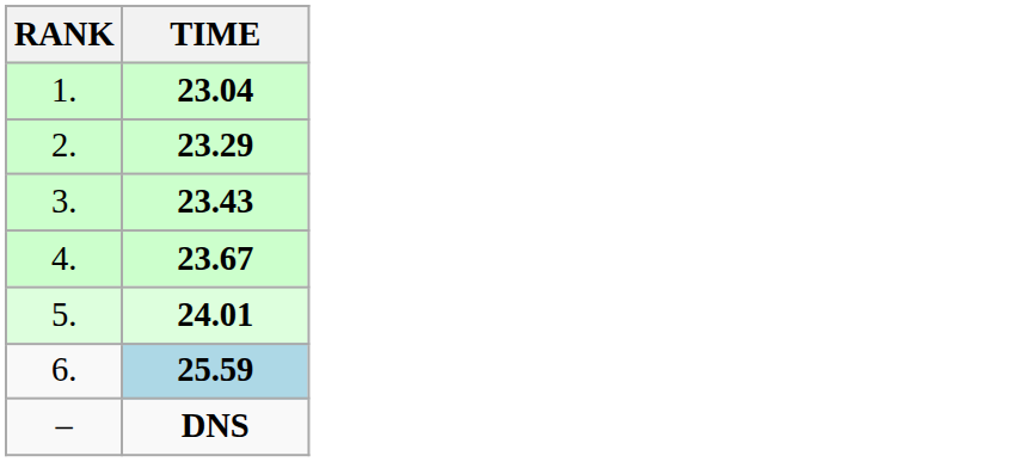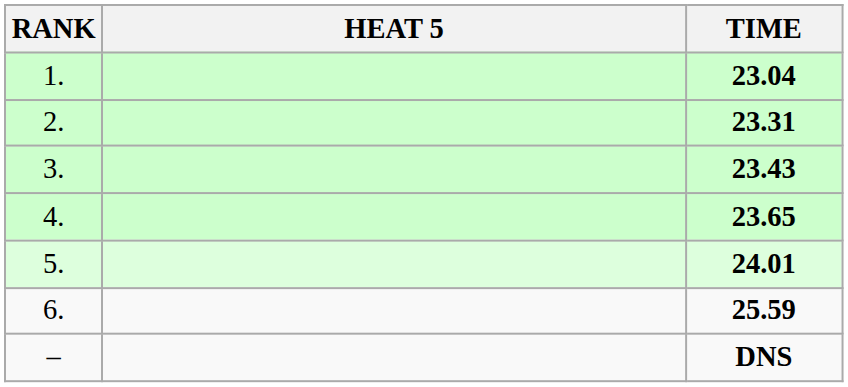 <table class="wikitable" style="border-collapse: collapse; font-size: 90%;">
 <tr>
 <th>RANK</th>
+<th style="width: 20em">HEAT 5</th>
 <th style="width: 5em">TIME</th>
 </tr>
 <tr style="background:#ccffcc;">
 <td align="center">1.</td>
+<td></td>
 <td align="center"><strong>23.04</strong></td>
 </tr>
 <tr style="background:#ccffcc;">
 <td align="center">2.</td>
-<td align="center"><strong>23.29</strong></td>
+<td></td>
+<td align="center"><strong>23.31</strong></td>
 </tr>
 <tr style="background:#ccffcc;">
 <td align="center">3.</td>
+<td></td>
 <td align="center"><strong>23.43</strong></td>
 </tr>
 <tr style="background:#ccffcc;">
 <td align="center">4.</td>
-<td align="center"><strong>23.67</strong></td>
+<td></td>
+<td align="center"><strong>23.65</strong></td>
 </tr>
 <tr style="background:#ddffdd;">
 <td align="center">5.</td>
+<td></td>
 <td align="center"><strong>24.01</strong></td>
 </tr>
 <tr>
 <td align="center">6.</td>
-<td align="center" style="background: lightblue;"><strong>25.59</strong></td>
+<td></td>
+<td align="center"><strong>25.59</strong></td>
 </tr>
 <tr>
 <td align="center">–</td>
+<td></td>
 <td align="center"><strong>DNS</strong></td>
 </tr>
 </table>
